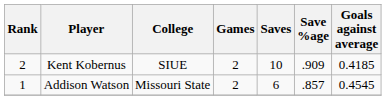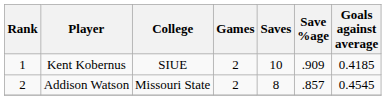 <table class="wikitable" style="text-align:center">
 <tr>
 <th>Rank</th>
 <th>Player</th>
 <th>College</th>
 <th>Games</th>
 <th>Saves</th>
 <th>Save<br>%age</th>
 <th>Goals <br>against<br>average</th>
 </tr>
 <tr>
-<td>2</td>
+<td>1</td>
 <td> Kent Kobernus</td>
 <td>SIUE</td>
 <td>2</td>
 <td>10</td>
 <td>.909</td>
 <td>0.4185</td>
 </tr>
 <tr>
-<td>1</td>
+<td>2</td>
 <td> Addison Watson</td>
 <td>Missouri State</td>
 <td>2</td>
-<td>6</td>
+<td>8</td>
 <td>.857</td>
 <td>0.4545</td>
 </tr>
 <tr>
 </tr>
 </table>
